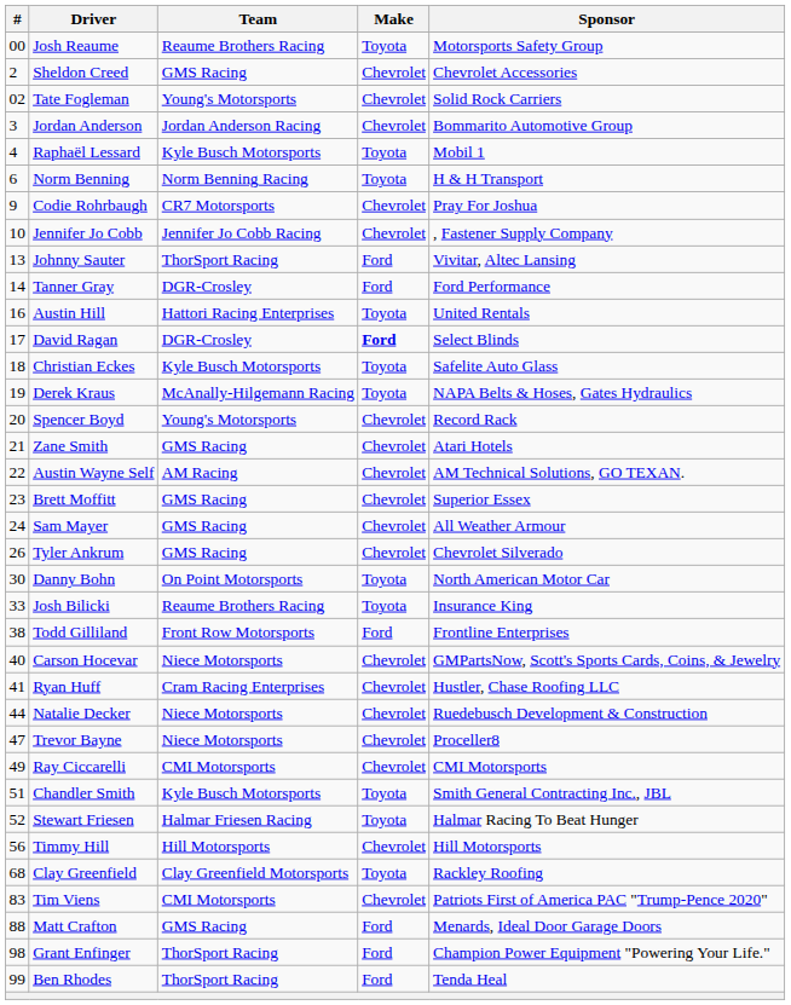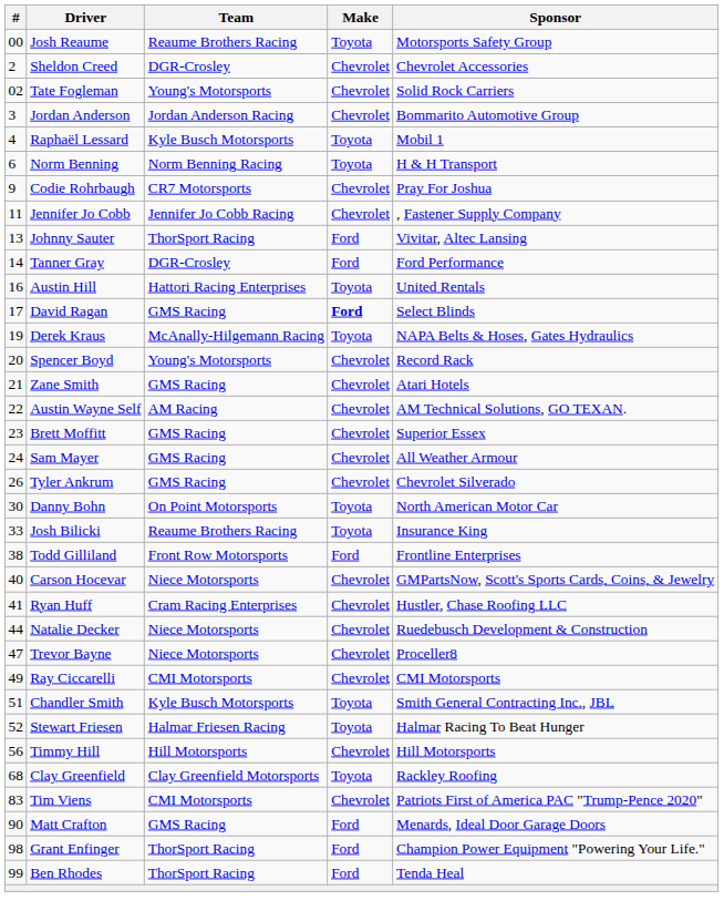 <table class="wikitable" style="font-size:95%">
 <tr>
 <th>#</th>
 <th>Driver</th>
 <th>Team</th>
 <th>Make</th>
 <th>Sponsor</th>
 </tr>
 <tr>
 <td>00</td>
 <td><a href='#'>Josh Reaume</a></td>
 <td><a href='#'>Reaume Brothers Racing</a></td>
 <td><a href='#'>Toyota</a></td>
 <td><a href='#'>Motorsports Safety Group</a></td>
 </tr>
 <tr>
 <td>2</td>
 <td><a href='#'>Sheldon Creed</a></td>
-<td><a href='#'>GMS Racing</a></td>
+<td><a href='#'>DGR-Crosley</a></td>
 <td><a href='#'>Chevrolet</a></td>
 <td><a href='#'>Chevrolet Accessories</a></td>
 </tr>
 <tr>
 <td>02</td>
 <td><a href='#'>Tate Fogleman</a></td>
 <td><a href='#'>Young's Motorsports</a></td>
 <td><a href='#'>Chevrolet</a></td>
 <td><a href='#'>Solid Rock Carriers</a></td>
 </tr>
 <tr>
 <td>3</td>
 <td><a href='#'>Jordan Anderson</a></td>
 <td><a href='#'>Jordan Anderson Racing</a></td>
 <td><a href='#'>Chevrolet</a></td>
 <td><a href='#'>Bommarito Automotive Group</a></td>
 </tr>
 <tr>
 <td>4</td>
 <td><a href='#'>Raphaël Lessard</a></td>
 <td><a href='#'>Kyle Busch Motorsports</a></td>
 <td><a href='#'>Toyota</a></td>
 <td><a href='#'>Mobil 1</a></td>
 </tr>
 <tr>
 <td>6</td>
 <td><a href='#'>Norm Benning</a></td>
 <td><a href='#'>Norm Benning Racing</a></td>
 <td><a href='#'>Toyota</a></td>
 <td><a href='#'>H & H Transport</a></td>
 </tr>
 <tr>
 <td>9</td>
 <td><a href='#'>Codie Rohrbaugh</a></td>
 <td><a href='#'>CR7 Motorsports</a></td>
 <td><a href='#'>Chevrolet</a></td>
 <td><a href='#'>Pray For Joshua</a></td>
 </tr>
 <tr>
-<td>10</td>
+<td>11</td>
 <td><a href='#'>Jennifer Jo Cobb</a></td>
 <td><a href='#'>Jennifer Jo Cobb Racing</a></td>
 <td><a href='#'>Chevrolet</a></td>
 <td>, <a href='#'>Fastener Supply Company</a></td>
 </tr>
 <tr>
 <td>13</td>
 <td><a href='#'>Johnny Sauter</a></td>
 <td><a href='#'>ThorSport Racing</a></td>
 <td><a href='#'>Ford</a></td>
 <td><a href='#'>Vivitar</a>, <a href='#'>Altec Lansing</a></td>
 </tr>
 <tr>
 <td>14</td>
 <td><a href='#'>Tanner Gray</a></td>
 <td><a href='#'>DGR-Crosley</a></td>
 <td><a href='#'>Ford</a></td>
 <td><a href='#'>Ford Performance</a></td>
 </tr>
 <tr>
 <td>16</td>
 <td><a href='#'>Austin Hill</a></td>
 <td><a href='#'>Hattori Racing Enterprises</a></td>
 <td><a href='#'>Toyota</a></td>
 <td><a href='#'>United Rentals</a></td>
 </tr>
 <tr>
 <td>17</td>
 <td><a href='#'>David Ragan</a></td>
-<td><a href='#'>DGR-Crosley</a></td>
+<td><a href='#'>GMS Racing</a></td>
 <td><strong><a href='#'>Ford</a></strong></td>
 <td><a href='#'>Select Blinds</a></td>
-</tr>
-<tr>
-<td>18</td>
-<td><a href='#'>Christian Eckes</a></td>
-<td><a href='#'>Kyle Busch Motorsports</a></td>
-<td><a href='#'>Toyota</a></td>
-<td><a href='#'>Safelite Auto Glass</a></td>
 </tr>
 <tr>
 <td>19</td>
 <td><a href='#'>Derek Kraus</a></td>
 <td><a href='#'>McAnally-Hilgemann Racing</a></td>
 <td><a href='#'>Toyota</a></td>
 <td><a href='#'>NAPA Belts & Hoses</a>, <a href='#'>Gates Hydraulics</a></td>
 </tr>
 <tr>
 <td>20</td>
 <td><a href='#'>Spencer Boyd</a></td>
 <td><a href='#'>Young's Motorsports</a></td>
 <td><a href='#'>Chevrolet</a></td>
 <td><a href='#'>Record Rack</a></td>
 </tr>
 <tr>
 <td>21</td>
 <td><a href='#'>Zane Smith</a></td>
 <td><a href='#'>GMS Racing</a></td>
 <td><a href='#'>Chevrolet</a></td>
 <td><a href='#'>Atari Hotels</a></td>
 </tr>
 <tr>
 <td>22</td>
 <td><a href='#'>Austin Wayne Self</a></td>
 <td><a href='#'>AM Racing</a></td>
 <td><a href='#'>Chevrolet</a></td>
 <td><a href='#'>AM Technical Solutions</a>, <a href='#'>GO TEXAN</a>.</td>
 </tr>
 <tr>
 <td>23</td>
 <td><a href='#'>Brett Moffitt</a></td>
 <td><a href='#'>GMS Racing</a></td>
 <td><a href='#'>Chevrolet</a></td>
 <td><a href='#'>Superior Essex</a></td>
 </tr>
 <tr>
 <td>24</td>
 <td><a href='#'>Sam Mayer</a></td>
 <td><a href='#'>GMS Racing</a></td>
 <td><a href='#'>Chevrolet</a></td>
 <td><a href='#'>All Weather Armour</a></td>
 </tr>
 <tr>
 <td>26</td>
 <td><a href='#'>Tyler Ankrum</a></td>
 <td><a href='#'>GMS Racing</a></td>
 <td><a href='#'>Chevrolet</a></td>
 <td><a href='#'>Chevrolet Silverado</a></td>
 </tr>
 <tr>
 <td>30</td>
 <td><a href='#'>Danny Bohn</a></td>
 <td><a href='#'>On Point Motorsports</a></td>
 <td><a href='#'>Toyota</a></td>
 <td><a href='#'>North American Motor Car</a></td>
 </tr>
 <tr>
 <td>33</td>
 <td><a href='#'>Josh Bilicki</a></td>
 <td><a href='#'>Reaume Brothers Racing</a></td>
 <td><a href='#'>Toyota</a></td>
 <td><a href='#'>Insurance King</a></td>
 </tr>
 <tr>
 <td>38</td>
 <td><a href='#'>Todd Gilliland</a></td>
 <td><a href='#'>Front Row Motorsports</a></td>
 <td><a href='#'>Ford</a></td>
 <td><a href='#'>Frontline Enterprises</a></td>
 </tr>
 <tr>
 <td>40</td>
 <td><a href='#'>Carson Hocevar</a></td>
 <td><a href='#'>Niece Motorsports</a></td>
 <td><a href='#'>Chevrolet</a></td>
 <td><a href='#'>GMPartsNow</a>, <a href='#'>Scott's Sports Cards, Coins, & Jewelry</a></td>
 </tr>
 <tr>
 <td>41</td>
 <td><a href='#'>Ryan Huff</a></td>
 <td><a href='#'>Cram Racing Enterprises</a></td>
 <td><a href='#'>Chevrolet</a></td>
 <td><a href='#'>Hustler</a>, <a href='#'>Chase Roofing LLC</a></td>
 </tr>
 <tr>
 <td>44</td>
 <td><a href='#'>Natalie Decker</a></td>
 <td><a href='#'>Niece Motorsports</a></td>
 <td><a href='#'>Chevrolet</a></td>
 <td><a href='#'>Ruedebusch Development & Construction</a></td>
 </tr>
 <tr>
 <td>47</td>
 <td><a href='#'>Trevor Bayne</a></td>
 <td><a href='#'>Niece Motorsports</a></td>
 <td><a href='#'>Chevrolet</a></td>
 <td><a href='#'>Proceller8</a></td>
 </tr>
 <tr>
 <td>49</td>
 <td><a href='#'>Ray Ciccarelli</a></td>
 <td><a href='#'>CMI Motorsports</a></td>
 <td><a href='#'>Chevrolet</a></td>
 <td><a href='#'>CMI Motorsports</a></td>
 </tr>
 <tr>
 <td>51</td>
 <td><a href='#'>Chandler Smith</a></td>
 <td><a href='#'>Kyle Busch Motorsports</a></td>
 <td><a href='#'>Toyota</a></td>
 <td><a href='#'>Smith General Contracting Inc.</a>, <a href='#'>JBL</a></td>
 </tr>
 <tr>
 <td>52</td>
 <td><a href='#'>Stewart Friesen</a></td>
 <td><a href='#'>Halmar Friesen Racing</a></td>
 <td><a href='#'>Toyota</a></td>
 <td><a href='#'>Halmar</a> Racing To Beat Hunger</td>
 </tr>
 <tr>
 <td>56</td>
 <td><a href='#'>Timmy Hill</a></td>
 <td><a href='#'>Hill Motorsports</a></td>
 <td><a href='#'>Chevrolet</a></td>
 <td><a href='#'>Hill Motorsports</a></td>
 </tr>
 <tr>
 <td>68</td>
 <td><a href='#'>Clay Greenfield</a></td>
 <td><a href='#'>Clay Greenfield Motorsports</a></td>
 <td><a href='#'>Toyota</a></td>
 <td><a href='#'>Rackley Roofing</a></td>
 </tr>
 <tr>
 <td>83</td>
 <td><a href='#'>Tim Viens</a></td>
 <td><a href='#'>CMI Motorsports</a></td>
 <td><a href='#'>Chevrolet</a></td>
 <td><a href='#'>Patriots First of America PAC</a> "<a href='#'>Trump-Pence 2020</a>"</td>
 </tr>
 <tr>
-<td>88</td>
+<td>90</td>
 <td><a href='#'>Matt Crafton</a></td>
 <td><a href='#'>GMS Racing</a></td>
 <td><a href='#'>Ford</a></td>
 <td><a href='#'>Menards</a>, <a href='#'>Ideal Door Garage Doors</a></td>
 </tr>
 <tr>
 <td>98</td>
 <td><a href='#'>Grant Enfinger</a></td>
 <td><a href='#'>ThorSport Racing</a></td>
 <td><a href='#'>Ford</a></td>
 <td><a href='#'>Champion Power Equipment</a> "Powering Your Life."</td>
 </tr>
 <tr>
 <td>99</td>
 <td><a href='#'>Ben Rhodes</a></td>
 <td><a href='#'>ThorSport Racing</a></td>
 <td><a href='#'>Ford</a></td>
 <td><a href='#'>Tenda Heal</a></td>
 </tr>
 <tr>
 <th colspan="5"></th>
 </tr>
 </table>
